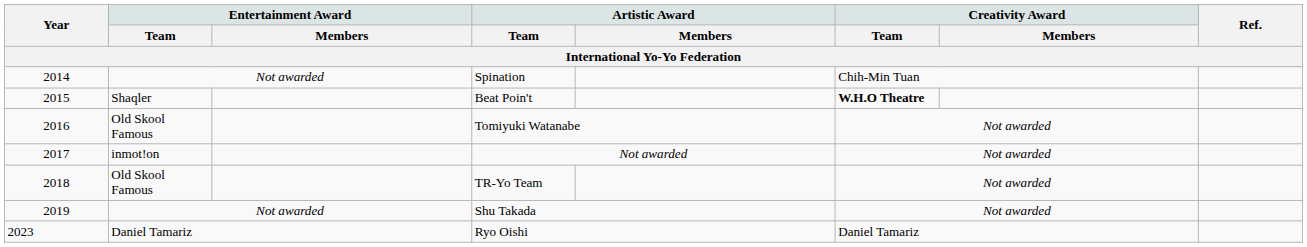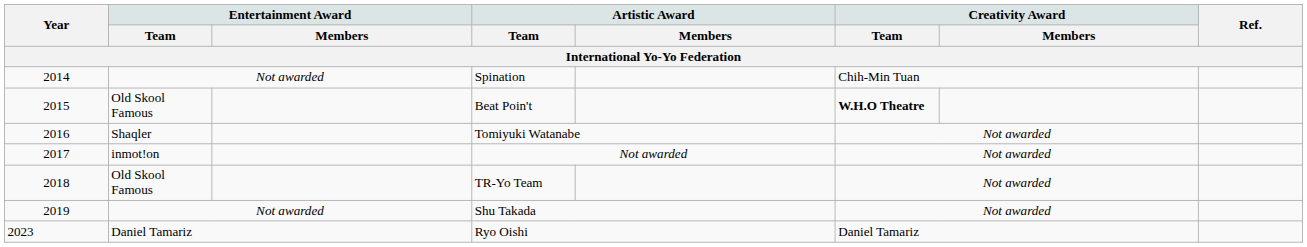 <table class="wikitable" width=100%>
 <tr>
 <th rowspan="2" width=8%>Year</th>
 <th style="background-color: #DCE5E5;" colspan="2" width=28%>Entertainment Award</th>
 <th style="background-color: #DCE5E5;" colspan="2" width=28%>Artistic Award</th>
 <th style="background-color: #DCE5E5;" colspan="2" width=28%>Creativity Award</th>
 <th rowspan="2" width=8%>Ref.</th>
 </tr>
 <tr>
 <th>Team</th>
 <th>Members</th>
 <th>Team</th>
 <th>Members</th>
 <th>Team</th>
 <th>Members</th>
 </tr>
 <tr>
 <th colspan="8">International Yo-Yo Federation</th>
 </tr>
 <tr>
 <td align=center>2014</td>
 <td align=center colspan="2"><em>Not awarded</em></td>
 <td width=8%>Spination</td>
 <td></td>
 <td colspan="2"> Chih-Min Tuan</td>
 <td></td>
 </tr>
 <tr>
 <td align=center>2015</td>
-<td width=8%>Shaqler</td>
+<td>Old Skool Famous</td>
 <td></td>
 <td>Beat Poin't</td>
 <td></td>
 <td width=8%><strong>W.H.O Theatre </strong></td>
 <td></td>
 <td></td>
 </tr>
 <tr>
 <td align=center>2016</td>
-<td>Old Skool Famous</td>
+<td width=8%>Shaqler</td>
 <td></td>
 <td colspan="2"> Tomiyuki Watanabe</td>
 <td colspan="2" align=center><em>Not awarded</em></td>
 <td></td>
 </tr>
 <tr>
 <td align=center>2017</td>
 <td>inmot!on</td>
 <td></td>
 <td colspan="2" align=center><em>Not awarded</em></td>
 <td colspan="2" align=center><em>Not awarded</em></td>
 <td></td>
 </tr>
 <tr>
 <td align=center>2018</td>
 <td>Old Skool Famous</td>
 <td></td>
 <td>TR-Yo Team</td>
 <td></td>
 <td colspan="2" align=center><em>Not awarded</em></td>
 <td></td>
 </tr>
 <tr>
 <td align=center>2019</td>
 <td colspan="2" align=center><em>Not awarded</em></td>
 <td colspan="2"> Shu Takada</td>
 <td colspan="2" align=center><em>Not awarded</em></td>
 <td></td>
 </tr>
 <tr>
 <td>2023</td>
 <td colspan="2"> Daniel Tamariz</td>
 <td colspan="2"> Ryo Oishi</td>
 <td colspan="2"> Daniel Tamariz</td>
 <td></td>
 </tr>
 </table>
